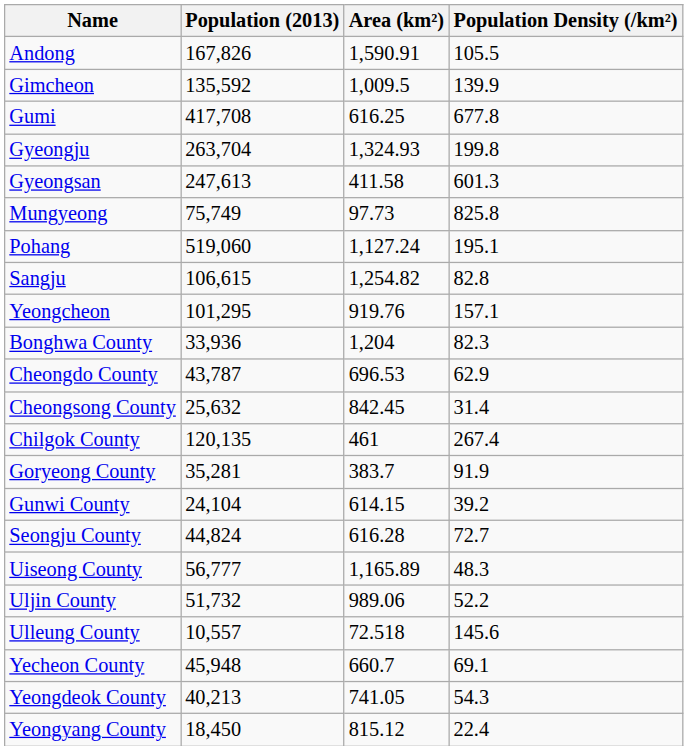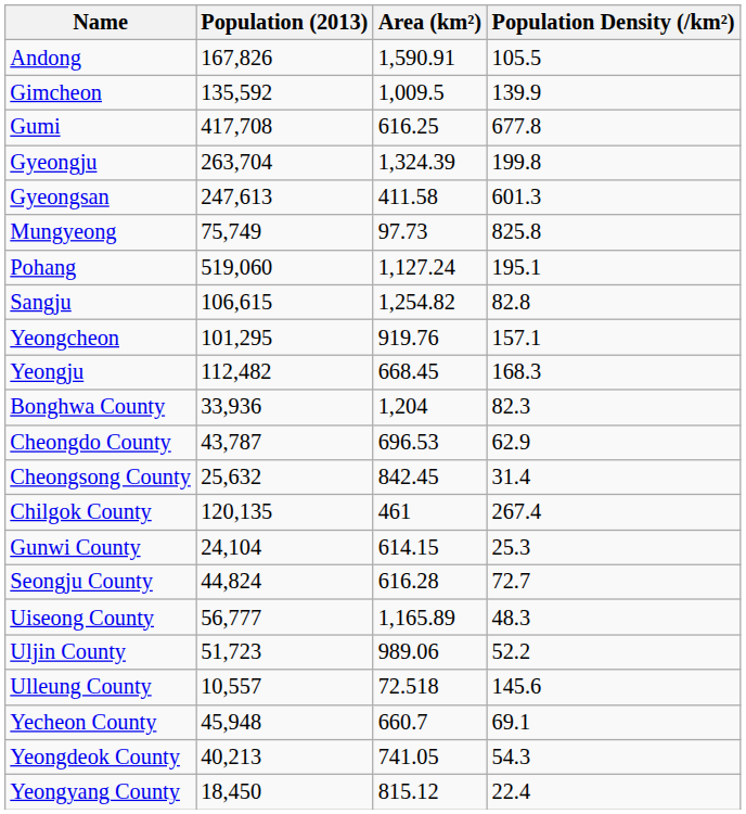 <table class="wikitable sortable">
 <tr>
 <th>Name</th>
 <th>Population (2013)</th>
 <th>Area (km²)</th>
 <th>Population Density (/km²)</th>
 </tr>
 <tr>
 <td><a href='#'>Andong</a></td>
 <td>167,826</td>
 <td>1,590.91</td>
 <td>105.5</td>
 </tr>
 <tr>
 <td><a href='#'>Gimcheon</a></td>
 <td>135,592</td>
 <td>1,009.5</td>
 <td>139.9</td>
 </tr>
 <tr>
 <td><a href='#'>Gumi</a></td>
 <td>417,708</td>
 <td>616.25</td>
 <td>677.8</td>
 </tr>
 <tr>
 <td><a href='#'>Gyeongju</a></td>
 <td>263,704</td>
-<td>1,324.93</td>
+<td>1,324.39</td>
 <td>199.8</td>
 </tr>
 <tr>
 <td><a href='#'>Gyeongsan</a></td>
 <td>247,613</td>
 <td>411.58</td>
 <td>601.3</td>
 </tr>
 <tr>
 <td><a href='#'>Mungyeong</a></td>
 <td>75,749</td>
 <td>97.73</td>
 <td>825.8</td>
 </tr>
 <tr>
 <td><a href='#'>Pohang</a></td>
 <td>519,060</td>
 <td>1,127.24</td>
 <td>195.1</td>
 </tr>
 <tr>
 <td><a href='#'>Sangju</a></td>
 <td>106,615</td>
 <td>1,254.82</td>
 <td>82.8</td>
 </tr>
 <tr>
 <td><a href='#'>Yeongcheon</a></td>
 <td>101,295</td>
 <td>919.76</td>
 <td>157.1</td>
 </tr>
 <tr>
+<td><a href='#'>Yeongju</a></td>
+<td>112,482</td>
+<td>668.45</td>
+<td>168.3</td>
+</tr>
+<tr>
 <td><a href='#'>Bonghwa County</a></td>
 <td>33,936</td>
 <td>1,204</td>
 <td>82.3</td>
 </tr>
 <tr>
 <td><a href='#'>Cheongdo County</a></td>
 <td>43,787</td>
 <td>696.53</td>
 <td>62.9</td>
 </tr>
 <tr>
 <td><a href='#'>Cheongsong County</a></td>
 <td>25,632</td>
 <td>842.45</td>
 <td>31.4</td>
 </tr>
 <tr>
 <td><a href='#'>Chilgok County</a></td>
 <td>120,135</td>
 <td>461</td>
 <td>267.4</td>
 </tr>
 <tr>
-<td><a href='#'>Goryeong County</a></td>
-<td>35,281</td>
-<td>383.7</td>
-<td>91.9</td>
-</tr>
-<tr>
 <td><a href='#'>Gunwi County</a></td>
 <td>24,104</td>
 <td>614.15</td>
-<td>39.2</td>
+<td>25.3</td>
 </tr>
 <tr>
 <td><a href='#'>Seongju County</a></td>
 <td>44,824</td>
 <td>616.28</td>
 <td>72.7</td>
 </tr>
 <tr>
 <td><a href='#'>Uiseong County</a></td>
 <td>56,777</td>
 <td>1,165.89</td>
 <td>48.3</td>
 </tr>
 <tr>
 <td><a href='#'>Uljin County</a></td>
-<td>51,732</td>
+<td>51,723</td>
 <td>989.06</td>
 <td>52.2</td>
 </tr>
 <tr>
 <td><a href='#'>Ulleung County</a></td>
 <td>10,557</td>
 <td>72.518</td>
 <td>145.6</td>
 </tr>
 <tr>
 <td><a href='#'>Yecheon County</a></td>
 <td>45,948</td>
 <td>660.7</td>
 <td>69.1</td>
 </tr>
 <tr>
 <td><a href='#'>Yeongdeok County</a></td>
 <td>40,213</td>
 <td>741.05</td>
 <td>54.3</td>
 </tr>
 <tr>
 <td><a href='#'>Yeongyang County</a></td>
 <td>18,450</td>
 <td>815.12</td>
 <td>22.4</td>
 </tr>
 </table>
